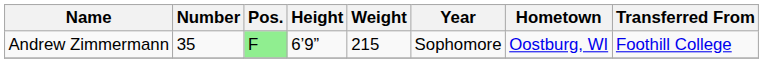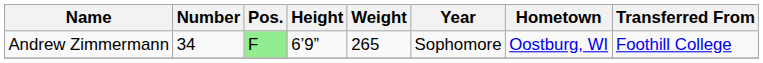 <table class="wikitable sortable" border="1">
 <tr>
 <th>Name</th>
 <th>Number</th>
 <th>Pos.</th>
 <th>Height</th>
 <th>Weight</th>
 <th>Year</th>
 <th>Hometown</th>
 <th class="unsortable">Transferred From</th>
 </tr>
 <tr>
 <td sortname>Andrew Zimmermann</td>
-<td>35</td>
+<td>34</td>
 <td style="background: lightgreen;">F</td>
 <td>6’9”</td>
-<td>215</td>
+<td>265</td>
 <td>Sophomore</td>
 <td><a href='#'>Oostburg, WI</a></td>
 <td><a href='#'>Foothill College</a></td>
 </tr>
 <tr>
 </tr>
 </table>
